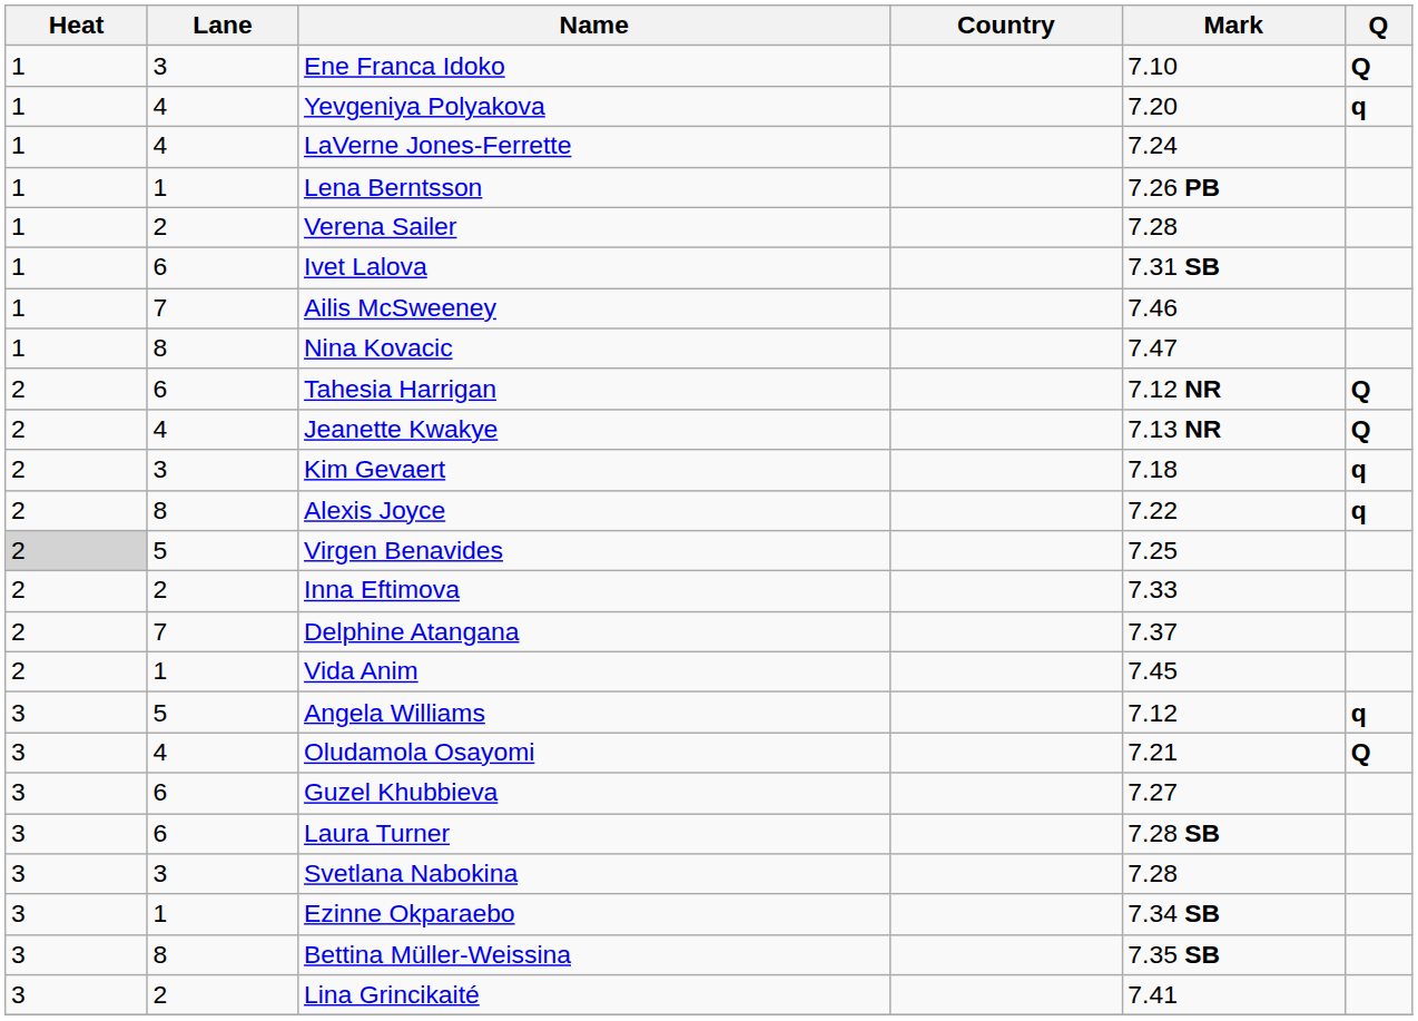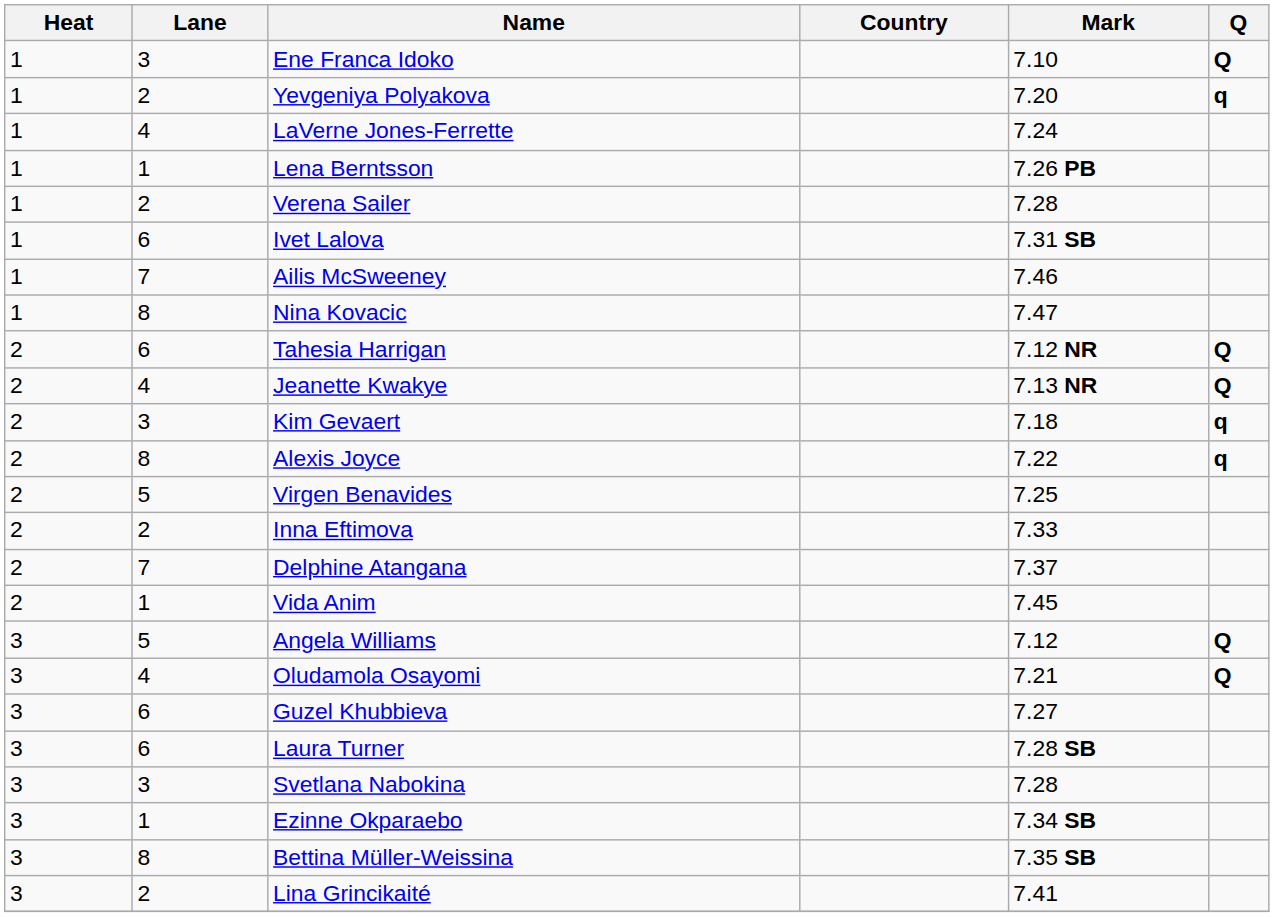 <table class="wikitable sortable" width=70%>
 <tr>
 <th>Heat</th>
 <th>Lane</th>
 <th>Name</th>
 <th>Country</th>
 <th>Mark</th>
 <th>Q</th>
 </tr>
 <tr>
 <td>1</td>
 <td>3</td>
 <td><a href='#'>Ene Franca Idoko</a></td>
 <td></td>
 <td>7.10</td>
 <td><strong>Q</strong></td>
 </tr>
 <tr>
 <td>1</td>
-<td>4</td>
+<td>2</td>
 <td><a href='#'>Yevgeniya Polyakova</a></td>
 <td></td>
 <td>7.20</td>
 <td><strong>q</strong></td>
 </tr>
 <tr>
 <td>1</td>
 <td>4</td>
 <td><a href='#'>LaVerne Jones-Ferrette</a></td>
 <td></td>
 <td>7.24</td>
 <td></td>
 </tr>
 <tr>
 <td>1</td>
 <td>1</td>
 <td><a href='#'>Lena Berntsson</a></td>
 <td></td>
 <td>7.26 <strong>PB</strong></td>
 <td></td>
 </tr>
 <tr>
 <td>1</td>
 <td>2</td>
 <td><a href='#'>Verena Sailer</a></td>
 <td></td>
 <td>7.28</td>
 <td></td>
 </tr>
 <tr>
 <td>1</td>
 <td>6</td>
 <td><a href='#'>Ivet Lalova</a></td>
 <td></td>
 <td>7.31 <strong>SB</strong></td>
 <td></td>
 </tr>
 <tr>
 <td>1</td>
 <td>7</td>
 <td><a href='#'>Ailis McSweeney</a></td>
 <td></td>
 <td>7.46</td>
 <td></td>
 </tr>
 <tr>
 <td>1</td>
 <td>8</td>
 <td><a href='#'>Nina Kovacic</a></td>
 <td></td>
 <td>7.47</td>
 <td></td>
 </tr>
 <tr>
 <td>2</td>
 <td>6</td>
 <td><a href='#'>Tahesia Harrigan</a></td>
 <td></td>
 <td>7.12 <strong>NR</strong></td>
 <td><strong>Q</strong></td>
 </tr>
 <tr>
 <td>2</td>
 <td>4</td>
 <td><a href='#'>Jeanette Kwakye</a></td>
 <td></td>
 <td>7.13 <strong>NR</strong></td>
 <td><strong>Q</strong></td>
 </tr>
 <tr>
 <td>2</td>
 <td>3</td>
 <td><a href='#'>Kim Gevaert</a></td>
 <td></td>
 <td>7.18</td>
 <td><strong>q</strong></td>
 </tr>
 <tr>
 <td>2</td>
 <td>8</td>
 <td><a href='#'>Alexis Joyce</a></td>
 <td></td>
 <td>7.22</td>
 <td><strong>q</strong></td>
 </tr>
 <tr>
-<td style="background: lightgrey;">2</td>
+<td>2</td>
 <td>5</td>
 <td><a href='#'>Virgen Benavides</a></td>
 <td></td>
 <td>7.25</td>
 <td></td>
 </tr>
 <tr>
 <td>2</td>
 <td>2</td>
 <td><a href='#'>Inna Eftimova</a></td>
 <td></td>
 <td>7.33</td>
 <td></td>
 </tr>
 <tr>
 <td>2</td>
 <td>7</td>
 <td><a href='#'>Delphine Atangana</a></td>
 <td></td>
 <td>7.37</td>
 <td></td>
 </tr>
 <tr>
 <td>2</td>
 <td>1</td>
 <td><a href='#'>Vida Anim</a></td>
 <td></td>
 <td>7.45</td>
 <td></td>
 </tr>
 <tr>
 <td>3</td>
 <td>5</td>
 <td><a href='#'>Angela Williams</a></td>
 <td></td>
 <td>7.12</td>
-<td><strong>q</strong></td>
+<td><strong>Q</strong></td>
 </tr>
 <tr>
 <td>3</td>
 <td>4</td>
 <td><a href='#'>Oludamola Osayomi</a></td>
 <td></td>
 <td>7.21</td>
 <td><strong>Q</strong></td>
 </tr>
 <tr>
 <td>3</td>
 <td>6</td>
 <td><a href='#'>Guzel Khubbieva</a></td>
 <td></td>
 <td>7.27</td>
 <td></td>
 </tr>
 <tr>
 <td>3</td>
 <td>6</td>
 <td><a href='#'>Laura Turner</a></td>
 <td></td>
 <td>7.28 <strong>SB</strong></td>
 <td></td>
 </tr>
 <tr>
 <td>3</td>
 <td>3</td>
 <td><a href='#'>Svetlana Nabokina</a></td>
 <td></td>
 <td>7.28</td>
 <td></td>
 </tr>
 <tr>
 <td>3</td>
 <td>1</td>
 <td><a href='#'>Ezinne Okparaebo</a></td>
 <td></td>
 <td>7.34 <strong>SB</strong></td>
 <td></td>
 </tr>
 <tr>
 <td>3</td>
 <td>8</td>
 <td><a href='#'>Bettina Müller-Weissina</a></td>
 <td></td>
 <td>7.35 <strong>SB</strong></td>
 <td></td>
 </tr>
 <tr>
 <td>3</td>
 <td>2</td>
 <td><a href='#'>Lina Grincikaité</a></td>
 <td></td>
 <td>7.41</td>
 <td></td>
 </tr>
 <tr>
 </tr>
 </table>
